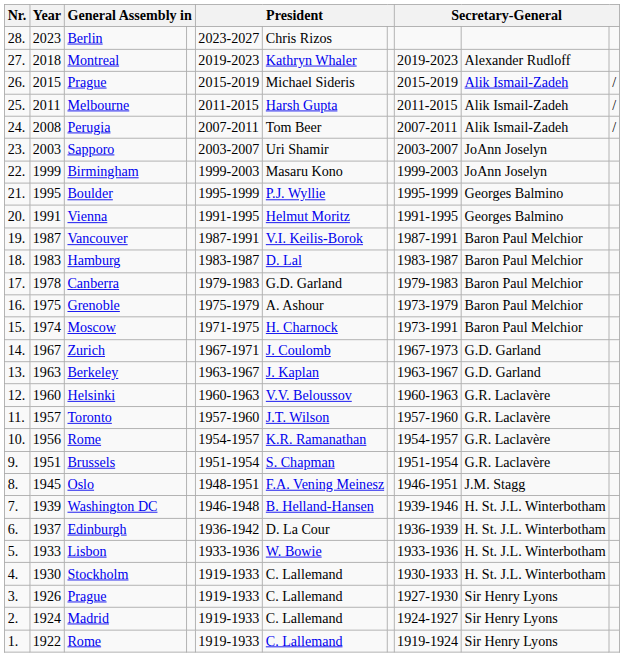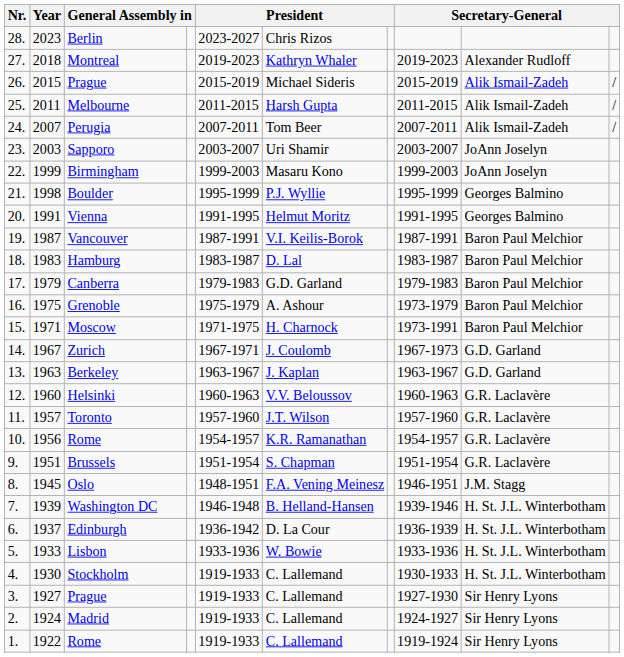 <table class="wikitable">
 <tr>
 <th>Nr.</th>
 <th>Year</th>
 <th colspan="2">General Assembly in</th>
 <th colspan="3">President</th>
 <th colspan="4">Secretary-General</th>
 </tr>
 <tr>
 <td>28.</td>
 <td>2023</td>
 <td><a href='#'>Berlin</a></td>
 <td></td>
 <td>2023-2027</td>
 <td>Chris Rizos</td>
 <td></td>
 <td></td>
 <td></td>
 <td></td>
 </tr>
 <tr>
 <td>27.</td>
 <td>2018</td>
 <td><a href='#'>Montreal</a></td>
 <td></td>
 <td>2019-2023</td>
 <td><a href='#'>Kathryn Whaler</a></td>
 <td></td>
 <td>2019-2023</td>
 <td>Alexander Rudloff</td>
 <td></td>
 </tr>
 <tr>
 <td>26.</td>
 <td>2015</td>
 <td><a href='#'>Prague</a></td>
 <td></td>
 <td>2015-2019</td>
 <td>Michael Sideris</td>
 <td></td>
 <td>2015-2019</td>
 <td><a href='#'>Alik Ismail-Zadeh</a></td>
 <td> / </td>
 </tr>
 <tr>
 <td>25.</td>
 <td>2011</td>
 <td><a href='#'>Melbourne</a></td>
 <td></td>
 <td>2011-2015</td>
 <td><a href='#'>Harsh Gupta</a></td>
 <td></td>
 <td>2011-2015</td>
 <td>Alik Ismail-Zadeh</td>
 <td> / </td>
 </tr>
 <tr>
 <td>24.</td>
-<td>2008</td>
+<td>2007</td>
 <td><a href='#'>Perugia</a></td>
 <td></td>
 <td>2007-2011</td>
 <td>Tom Beer</td>
 <td></td>
 <td>2007-2011</td>
 <td>Alik Ismail-Zadeh</td>
 <td> / </td>
 </tr>
 <tr>
 <td>23.</td>
 <td>2003</td>
 <td><a href='#'>Sapporo</a></td>
 <td></td>
 <td>2003-2007</td>
 <td>Uri Shamir</td>
 <td></td>
 <td>2003-2007</td>
 <td>JoAnn Joselyn</td>
 <td></td>
 </tr>
 <tr>
 <td>22.</td>
 <td>1999</td>
 <td><a href='#'>Birmingham</a></td>
 <td></td>
 <td>1999-2003</td>
 <td>Masaru Kono</td>
 <td></td>
 <td>1999-2003</td>
 <td>JoAnn Joselyn</td>
 <td></td>
 </tr>
 <tr>
 <td>21.</td>
-<td>1995</td>
+<td>1998</td>
 <td><a href='#'>Boulder</a></td>
 <td></td>
 <td>1995-1999</td>
 <td><a href='#'>P.J. Wyllie</a></td>
 <td></td>
 <td>1995-1999</td>
 <td>Georges Balmino</td>
 <td></td>
 </tr>
 <tr>
 <td>20.</td>
 <td>1991</td>
 <td><a href='#'>Vienna</a></td>
 <td></td>
 <td>1991-1995</td>
 <td><a href='#'>Helmut Moritz</a></td>
 <td></td>
 <td>1991-1995</td>
 <td>Georges Balmino</td>
 <td></td>
 </tr>
 <tr>
 <td>19.</td>
 <td>1987</td>
 <td><a href='#'>Vancouver</a></td>
 <td></td>
 <td>1987-1991</td>
 <td><a href='#'>V.I. Keilis-Borok</a></td>
 <td></td>
 <td>1987-1991</td>
 <td>Baron Paul Melchior</td>
 <td></td>
 </tr>
 <tr>
 <td>18.</td>
 <td>1983</td>
 <td><a href='#'>Hamburg</a></td>
 <td></td>
 <td>1983-1987</td>
 <td><a href='#'>D. Lal</a></td>
 <td></td>
 <td>1983-1987</td>
 <td>Baron Paul Melchior</td>
 <td></td>
 </tr>
 <tr>
 <td>17.</td>
-<td>1978</td>
+<td>1979</td>
 <td><a href='#'>Canberra</a></td>
 <td></td>
 <td>1979-1983</td>
 <td>G.D. Garland</td>
 <td></td>
 <td>1979-1983</td>
 <td>Baron Paul Melchior</td>
 <td></td>
 </tr>
 <tr>
 <td>16.</td>
 <td>1975</td>
 <td><a href='#'>Grenoble</a></td>
 <td></td>
 <td>1975-1979</td>
 <td>A. Ashour</td>
 <td></td>
 <td>1973-1979</td>
 <td>Baron Paul Melchior</td>
 <td></td>
 </tr>
 <tr>
 <td>15.</td>
-<td>1974</td>
+<td>1971</td>
 <td><a href='#'>Moscow</a></td>
 <td></td>
 <td>1971-1975</td>
 <td><a href='#'>H. Charnock</a></td>
 <td></td>
 <td>1973-1991</td>
 <td>Baron Paul Melchior</td>
 <td></td>
 </tr>
 <tr>
 <td>14.</td>
 <td>1967</td>
 <td><a href='#'>Zurich</a></td>
 <td></td>
 <td>1967-1971</td>
 <td><a href='#'>J. Coulomb</a></td>
 <td></td>
 <td>1967-1973</td>
 <td>G.D. Garland</td>
 <td></td>
 </tr>
 <tr>
 <td>13.</td>
 <td>1963</td>
 <td><a href='#'>Berkeley</a></td>
 <td></td>
 <td>1963-1967</td>
 <td><a href='#'>J. Kaplan</a></td>
 <td></td>
 <td>1963-1967</td>
 <td>G.D. Garland</td>
 <td></td>
 </tr>
 <tr>
 <td>12.</td>
 <td>1960</td>
 <td><a href='#'>Helsinki</a></td>
 <td></td>
 <td>1960-1963</td>
 <td><a href='#'>V.V. Beloussov</a></td>
 <td></td>
 <td>1960-1963</td>
 <td>G.R. Laclavère</td>
 <td></td>
 </tr>
 <tr>
 <td>11.</td>
 <td>1957</td>
 <td><a href='#'>Toronto</a></td>
 <td></td>
 <td>1957-1960</td>
 <td><a href='#'>J.T. Wilson</a></td>
 <td></td>
 <td>1957-1960</td>
 <td>G.R. Laclavère</td>
 <td></td>
 </tr>
 <tr>
 <td>10.</td>
 <td>1956</td>
 <td><a href='#'>Rome</a></td>
 <td></td>
 <td>1954-1957</td>
 <td><a href='#'>K.R. Ramanathan</a></td>
 <td></td>
 <td>1954-1957</td>
 <td>G.R. Laclavère</td>
 <td></td>
 </tr>
 <tr>
 <td>9.</td>
 <td>1951</td>
 <td><a href='#'>Brussels</a></td>
 <td></td>
 <td>1951-1954</td>
 <td><a href='#'>S. Chapman</a></td>
 <td></td>
 <td>1951-1954</td>
 <td>G.R. Laclavère</td>
 <td></td>
 </tr>
 <tr>
 <td>8.</td>
 <td>1945</td>
 <td><a href='#'>Oslo</a></td>
 <td></td>
 <td>1948-1951</td>
 <td><a href='#'>F.A. Vening Meinesz</a></td>
 <td></td>
 <td>1946-1951</td>
 <td>J.M. Stagg</td>
 <td></td>
 </tr>
 <tr>
 <td>7.</td>
 <td>1939</td>
 <td><a href='#'>Washington DC</a></td>
 <td></td>
 <td>1946-1948</td>
 <td><a href='#'>B. Helland-Hansen</a></td>
 <td></td>
 <td>1939-1946</td>
 <td>H. St. J.L. Winterbotham</td>
 <td></td>
 </tr>
 <tr>
 <td>6.</td>
 <td>1937</td>
 <td><a href='#'>Edinburgh</a></td>
 <td></td>
 <td>1936-1942</td>
 <td>D. La Cour</td>
 <td></td>
 <td>1936-1939</td>
 <td>H. St. J.L. Winterbotham</td>
 <td></td>
 </tr>
 <tr>
 <td>5.</td>
 <td>1933</td>
 <td><a href='#'>Lisbon</a></td>
 <td></td>
 <td>1933-1936</td>
 <td><a href='#'>W. Bowie</a></td>
 <td></td>
 <td>1933-1936</td>
 <td>H. St. J.L. Winterbotham</td>
 <td></td>
 </tr>
 <tr>
 <td>4.</td>
 <td>1930</td>
 <td><a href='#'>Stockholm</a></td>
 <td></td>
 <td>1919-1933</td>
 <td>C. Lallemand</td>
 <td></td>
 <td>1930-1933</td>
 <td>H. St. J.L. Winterbotham</td>
 <td></td>
 </tr>
 <tr>
 <td>3.</td>
-<td>1926</td>
+<td>1927</td>
 <td><a href='#'>Prague</a></td>
 <td></td>
 <td>1919-1933</td>
 <td>C. Lallemand</td>
 <td></td>
 <td>1927-1930</td>
 <td>Sir Henry Lyons</td>
 <td></td>
 </tr>
 <tr>
 <td>2.</td>
 <td>1924</td>
 <td><a href='#'>Madrid</a></td>
 <td></td>
 <td>1919-1933</td>
 <td>C. Lallemand</td>
 <td></td>
 <td>1924-1927</td>
 <td>Sir Henry Lyons</td>
 <td></td>
 </tr>
 <tr>
 <td>1.</td>
 <td>1922</td>
 <td><a href='#'>Rome</a></td>
 <td></td>
 <td>1919-1933</td>
 <td><a href='#'>C. Lallemand</a></td>
 <td></td>
 <td>1919-1924</td>
 <td>Sir Henry Lyons</td>
 <td></td>
 </tr>
 </table>
